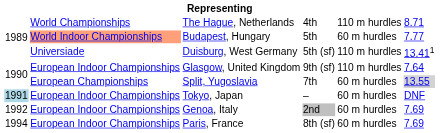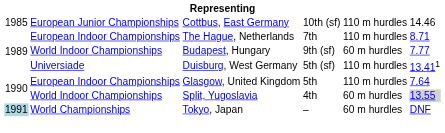 <table>
 <tr>
 <th colspan="6">Representing </th>
 </tr>
 <tr>
+<td>1985</td>
+<td><a href='#'>European Junior Championships</a></td>
+<td><a href='#'>Cottbus</a>, <a href='#'>East Germany</a></td>
+<td>10th (sf)</td>
+<td>110 m hurdles</td>
+<td>14.46</td>
+</tr>
+<tr>
 <td rowspan=3>1989</td>
-<td><a href='#'>World Championships</a></td>
+<td><a href='#'>European Indoor Championships</a></td>
 <td><a href='#'>The Hague</a>, Netherlands</td>
-<td>4th</td>
+<td>7th</td>
 <td>110 m hurdles</td>
 <td><a href='#'>8.71</a></td>
 </tr>
 <tr>
-<td style="background: lightsalmon;"><a href='#'>World Indoor Championships</a></td>
+<td><a href='#'>World Indoor Championships</a></td>
 <td><a href='#'>Budapest</a>, Hungary</td>
-<td>5th</td>
+<td>9th (sf)</td>
 <td>60 m hurdles</td>
 <td><a href='#'>7.77</a></td>
 </tr>
 <tr>
 <td><a href='#'>Universiade</a></td>
 <td><a href='#'>Duisburg</a>, West Germany</td>
 <td>5th (sf)</td>
 <td>110 m hurdles</td>
 <td><a href='#'>13.41</a><sup>1</sup></td>
 </tr>
 <tr>
 <td rowspan=2>1990</td>
 <td><a href='#'>European Indoor Championships</a></td>
 <td><a href='#'>Glasgow</a>, United Kingdom</td>
-<td>9th (sf)</td>
+<td>5th</td>
 <td>110 m hurdles</td>
 <td><a href='#'>7.64</a></td>
 </tr>
 <tr>
-<td><a href='#'>European Championships</a></td>
+<td><a href='#'>World Indoor Championships</a></td>
 <td><a href='#'>Split, Yugoslavia</a></td>
-<td>7th</td>
+<td>4th</td>
 <td>60 m hurdles</td>
 <td style="background: lightgrey;"><a href='#'>13.55</a></td>
 </tr>
 <tr>
 <td style="background: lightblue;">1991</td>
-<td><a href='#'>European Indoor Championships</a></td>
+<td><a href='#'>World Championships</a></td>
 <td><a href='#'>Tokyo</a>, Japan</td>
 <td>–</td>
 <td>60 m hurdles</td>
 <td><a href='#'>DNF</a></td>
 </tr>
-<tr>
-<td>1992</td>
-<td><a href='#'>European Indoor Championships</a></td>
-<td><a href='#'>Genoa</a>, Italy</td>
-<td bgcolor=silver>2nd</td>
-<td>60 m hurdles</td>
-<td><a href='#'>7.69</a></td>
-</tr>
-<tr>
-<td>1994</td>
-<td><a href='#'>European Indoor Championships</a></td>
-<td><a href='#'>Paris</a>, France</td>
-<td>8th (sf)</td>
-<td>60 m hurdles</td>
-<td><a href='#'>7.69</a></td>
-</tr>
 </table>
